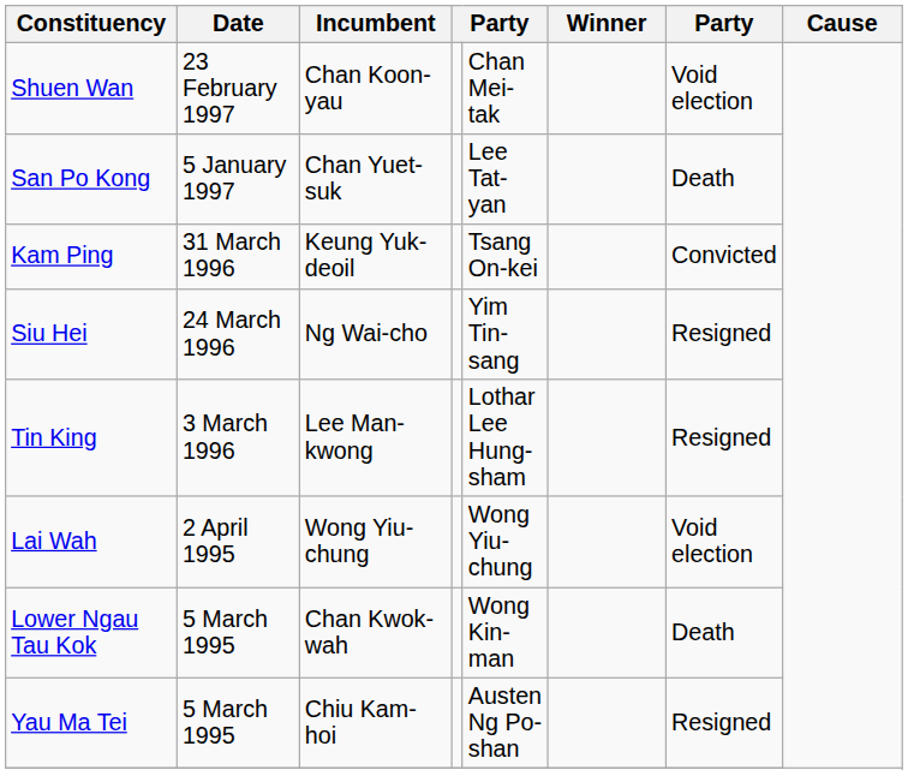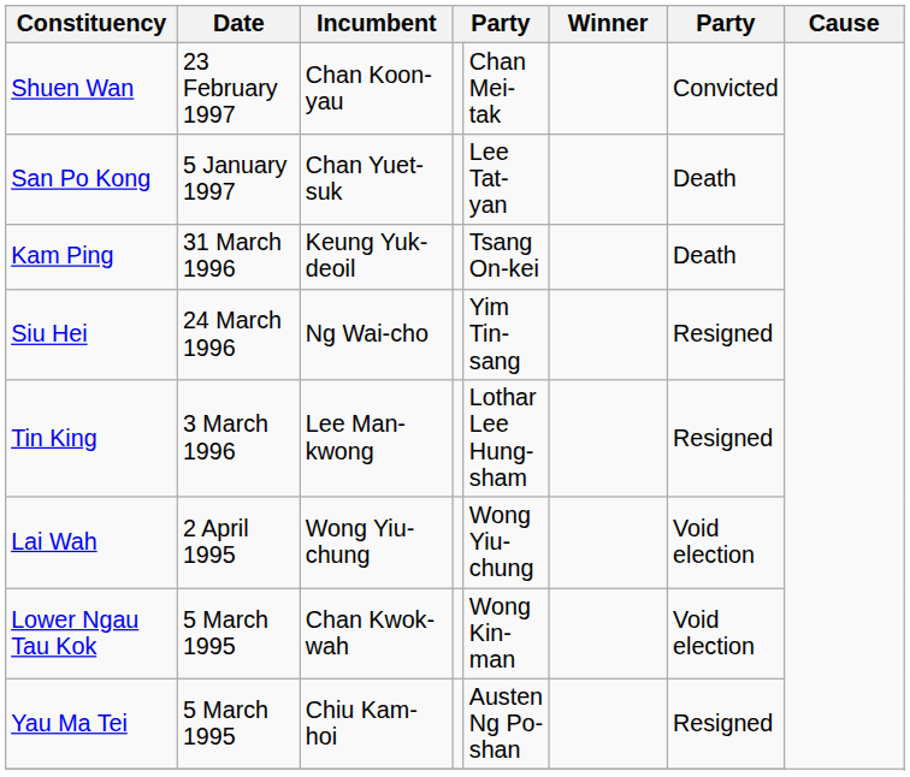 <table class="wikitable">
 <tr>
 <th width=150px>Constituency</th>
 <th width="140px">Date</th>
 <th width=180px>Incumbent</th>
 <th width=100px colspan=2>Party</th>
 <th width=180px>Winner</th>
 <th width=100px colspan=2>Party</th>
 <th width=220px>Cause</th>
 </tr>
 <tr>
 <td><a href='#'>Shuen Wan</a></td>
 <td>23 February 1997</td>
 <td>Chan Koon-yau</td>
 <td></td>
 <td>Chan Mei-tak</td>
 <td></td>
-<td>Void election</td>
+<td>Convicted</td>
 </tr>
 <tr>
 <td><a href='#'>San Po Kong</a></td>
 <td>5 January 1997</td>
 <td>Chan Yuet-suk</td>
 <td></td>
 <td>Lee Tat-yan</td>
 <td></td>
 <td>Death</td>
 </tr>
 <tr>
 <td><a href='#'>Kam Ping</a></td>
 <td>31 March 1996</td>
 <td>Keung Yuk-deoil</td>
 <td></td>
 <td>Tsang On-kei</td>
 <td></td>
-<td>Convicted</td>
+<td>Death</td>
 </tr>
 <tr>
 <td><a href='#'>Siu Hei</a></td>
 <td>24 March 1996</td>
 <td>Ng Wai-cho</td>
 <td></td>
 <td>Yim Tin-sang</td>
 <td></td>
 <td>Resigned</td>
 </tr>
 <tr>
 <td><a href='#'>Tin King</a></td>
 <td>3 March 1996</td>
 <td>Lee Man-kwong</td>
 <td></td>
 <td>Lothar Lee Hung-sham</td>
 <td></td>
 <td>Resigned</td>
 </tr>
 <tr>
 <td><a href='#'>Lai Wah</a></td>
 <td>2 April 1995</td>
 <td>Wong Yiu-chung</td>
 <td></td>
 <td>Wong Yiu-chung</td>
 <td></td>
 <td>Void election</td>
 </tr>
 <tr>
 <td><a href='#'>Lower Ngau Tau Kok</a></td>
 <td>5 March 1995</td>
 <td>Chan Kwok-wah</td>
 <td></td>
 <td>Wong Kin-man</td>
 <td></td>
-<td>Death</td>
+<td>Void election</td>
 </tr>
 <tr>
 <td><a href='#'>Yau Ma Tei</a></td>
 <td>5 March 1995</td>
 <td>Chiu Kam-hoi</td>
 <td></td>
 <td>Austen Ng Po-shan</td>
 <td></td>
 <td>Resigned</td>
 </tr>
 <tr>
 </tr>
 </table>
